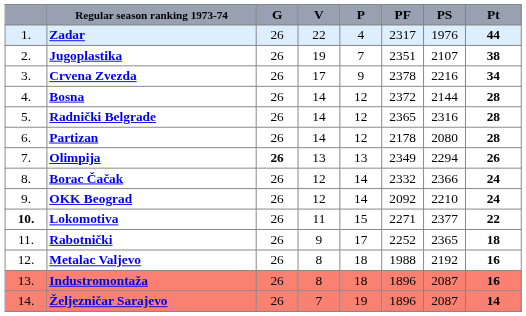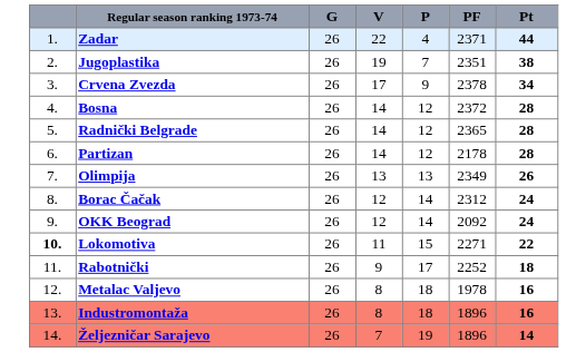 <table align=center style="font-size: 90%; border-collapse:collapse" border=1 cellspacing=0 cellpadding=2>
 <tr align=center bgcolor=#98A1B2>
 <th width=40></th>
 <th width=220><span><small>Regular season ranking 1973-74</small></span></th>
 <th width="40"><span>G</span></th>
 <th width="40"><span>V</span></th>
 <th width="40"><span>P</span></th>
 <th width="40"><span>PF</span></th>
-<th width="40"><span>PS</span></th>
 <th width="55"><span>Pt</span></th>
 </tr>
 <tr align=center style="background:#DDEEFF">
 <td>1.</td>
 <td style="text-align:left;"><strong><a href='#'>Zadar</a></strong></td>
 <td>26</td>
 <td>22</td>
 <td>4</td>
-<td>2317</td>
-<td>1976</td>
+<td>2371</td>
 <td><strong>44</strong></td>
 </tr>
 <tr align=center>
 <td>2.</td>
 <td style="text-align:left;"><strong><a href='#'>Jugoplastika</a></strong></td>
 <td>26</td>
 <td>19</td>
 <td>7</td>
 <td>2351</td>
-<td>2107</td>
 <td><strong>38</strong></td>
 </tr>
 <tr align=center>
 <td>3.</td>
 <td style="text-align:left;"><strong><a href='#'>Crvena Zvezda</a></strong></td>
 <td>26</td>
 <td>17</td>
 <td>9</td>
 <td>2378</td>
-<td>2216</td>
 <td><strong>34</strong></td>
 </tr>
 <tr align=center>
 <td>4.</td>
 <td style="text-align:left;"><strong><a href='#'>Bosna</a></strong></td>
 <td>26</td>
 <td>14</td>
 <td>12</td>
 <td>2372</td>
-<td>2144</td>
 <td><strong>28</strong></td>
 </tr>
 <tr align=center>
 <td>5.</td>
 <td style="text-align:left;"><strong><a href='#'>Radnički Belgrade</a></strong></td>
 <td>26</td>
 <td>14</td>
 <td>12</td>
 <td>2365</td>
-<td>2316</td>
 <td><strong>28</strong></td>
 </tr>
 <tr align=center>
 <td>6.</td>
 <td style="text-align:left;"><strong><a href='#'>Partizan</a></strong></td>
 <td>26</td>
 <td>14</td>
 <td>12</td>
 <td>2178</td>
-<td>2080</td>
 <td><strong>28</strong></td>
 </tr>
 <tr align=center>
 <td>7.</td>
 <td style="text-align:left;"><strong><a href='#'>Olimpija</a></strong></td>
-<td><strong>26</strong></td>
+<td>26</td>
 <td>13</td>
 <td>13</td>
 <td>2349</td>
-<td>2294</td>
 <td><strong>26</strong></td>
 </tr>
 <tr align=center>
 <td>8.</td>
 <td style="text-align:left;"><strong><a href='#'>Borac Čačak</a></strong></td>
 <td>26</td>
 <td>12</td>
 <td>14</td>
-<td>2332</td>
-<td>2366</td>
+<td>2312</td>
 <td><strong>24</strong></td>
 </tr>
 <tr align=center>
 <td>9.</td>
 <td style="text-align:left;"><strong><a href='#'>OKK Beograd</a></strong></td>
 <td>26</td>
 <td>12</td>
 <td>14</td>
 <td>2092</td>
-<td>2210</td>
 <td><strong>24</strong></td>
 </tr>
 <tr align=center>
 <td><strong>10.</strong></td>
 <td style="text-align:left;"><strong><a href='#'>Lokomotiva</a></strong></td>
 <td>26</td>
 <td>11</td>
 <td>15</td>
 <td>2271</td>
-<td>2377</td>
 <td><strong>22</strong></td>
 </tr>
 <tr align=center>
 <td>11.</td>
 <td style="text-align:left;"><strong><a href='#'>Rabotnički</a></strong></td>
 <td>26</td>
 <td>9</td>
 <td>17</td>
 <td>2252</td>
-<td>2365</td>
 <td><strong>18</strong></td>
 </tr>
 <tr align=center>
 <td>12.</td>
 <td style="text-align:left;"><strong><a href='#'>Metalac Valjevo</a></strong></td>
 <td>26</td>
 <td>8</td>
 <td>18</td>
-<td>1988</td>
-<td>2192</td>
+<td>1978</td>
 <td><strong>16</strong></td>
 </tr>
 <tr align=center style="background:#FA8072">
 <td>13.</td>
 <td style="text-align:left;"><strong><a href='#'>Industromontaža</a></strong></td>
 <td>26</td>
 <td>8</td>
 <td>18</td>
 <td>1896</td>
-<td>2087</td>
 <td><strong>16</strong></td>
 </tr>
 <tr align=center style="background:#FA8072">
 <td>14.</td>
 <td style="text-align:left;"><strong><a href='#'>Željezničar Sarajevo</a></strong></td>
 <td>26</td>
 <td>7</td>
 <td>19</td>
 <td>1896</td>
-<td>2087</td>
 <td><strong>14</strong></td>
 </tr>
 </table>
